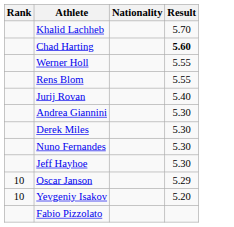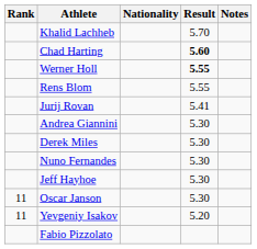 <table class="wikitable sortable" style="text-align:center">
 <tr>
 <th>Rank</th>
 <th>Athlete</th>
 <th>Nationality</th>
 <th>Result</th>
+<th>Notes</th>
 </tr>
 <tr>
 <td></td>
 <td align=left><a href='#'>Khalid Lachheb</a></td>
 <td align=left></td>
 <td>5.70</td>
+<td></td>
 </tr>
 <tr>
 <td></td>
 <td align=left><a href='#'>Chad Harting</a></td>
 <td align=left></td>
 <td><strong>5.60</strong></td>
+<td></td>
 </tr>
 <tr>
 <td></td>
 <td align=left><a href='#'>Werner Holl</a></td>
 <td align=left></td>
-<td>5.55</td>
+<td><strong>5.55</strong></td>
+<td></td>
 </tr>
 <tr>
 <td></td>
 <td align=left><a href='#'>Rens Blom</a></td>
 <td align=left></td>
 <td>5.55</td>
+<td></td>
 </tr>
 <tr>
 <td></td>
 <td align=left><a href='#'>Jurij Rovan</a></td>
 <td align=left></td>
-<td>5.40</td>
+<td>5.41</td>
+<td></td>
 </tr>
 <tr>
 <td></td>
 <td align=left><a href='#'>Andrea Giannini</a></td>
 <td align=left></td>
 <td>5.30</td>
+<td></td>
 </tr>
 <tr>
 <td></td>
 <td align=left><a href='#'>Derek Miles</a></td>
 <td align=left></td>
 <td>5.30</td>
+<td></td>
 </tr>
 <tr>
 <td></td>
 <td align=left><a href='#'>Nuno Fernandes</a></td>
 <td align=left></td>
 <td>5.30</td>
+<td></td>
 </tr>
 <tr>
 <td></td>
 <td align=left><a href='#'>Jeff Hayhoe</a></td>
 <td align=left></td>
 <td>5.30</td>
+<td></td>
 </tr>
 <tr>
-<td>10</td>
+<td>11</td>
 <td align=left><a href='#'>Oscar Janson</a></td>
 <td align=left></td>
-<td>5.29</td>
+<td>5.30</td>
+<td></td>
 </tr>
 <tr>
-<td>10</td>
+<td>11</td>
 <td align=left><a href='#'>Yevgeniy Isakov</a></td>
 <td align=left></td>
 <td>5.20</td>
+<td></td>
 </tr>
 <tr>
 <td></td>
 <td align=left><a href='#'>Fabio Pizzolato</a></td>
 <td align=left></td>
 <td></td>
+<td></td>
 </tr>
 </table>
